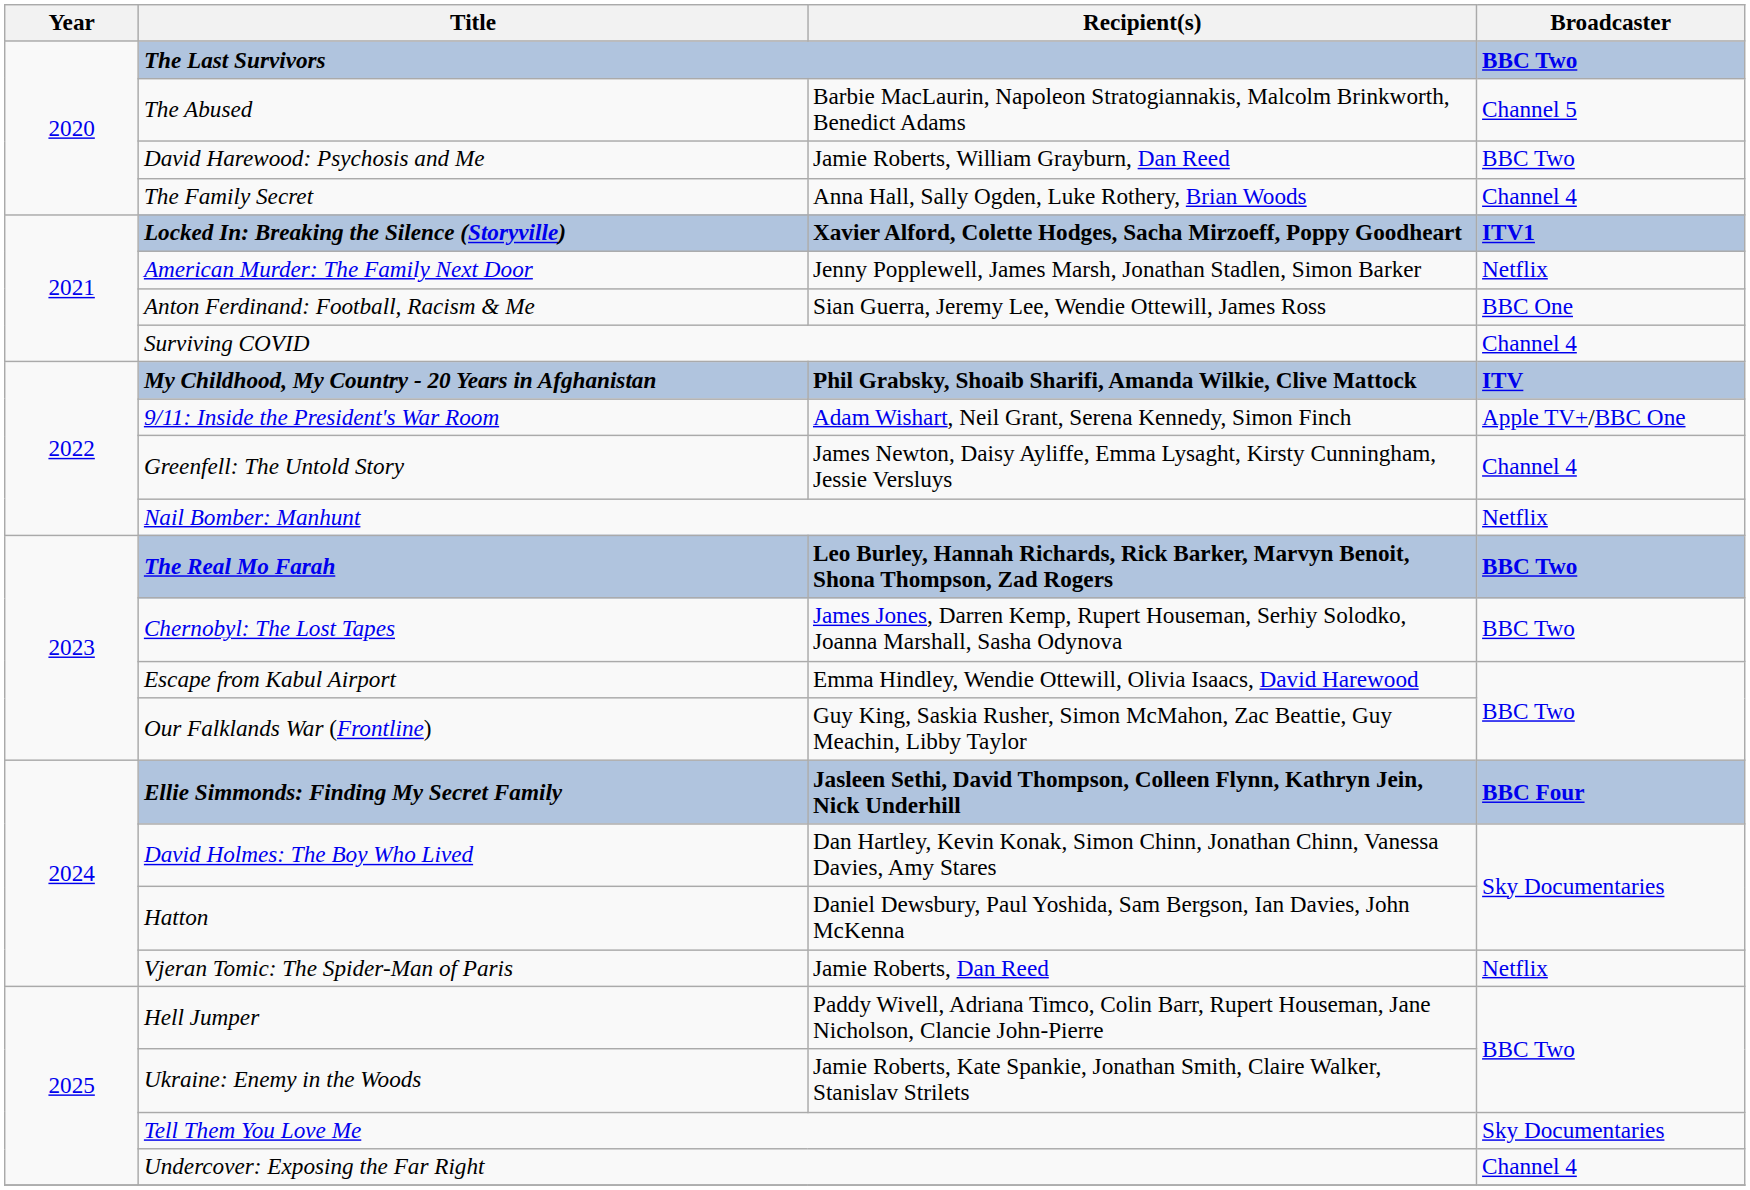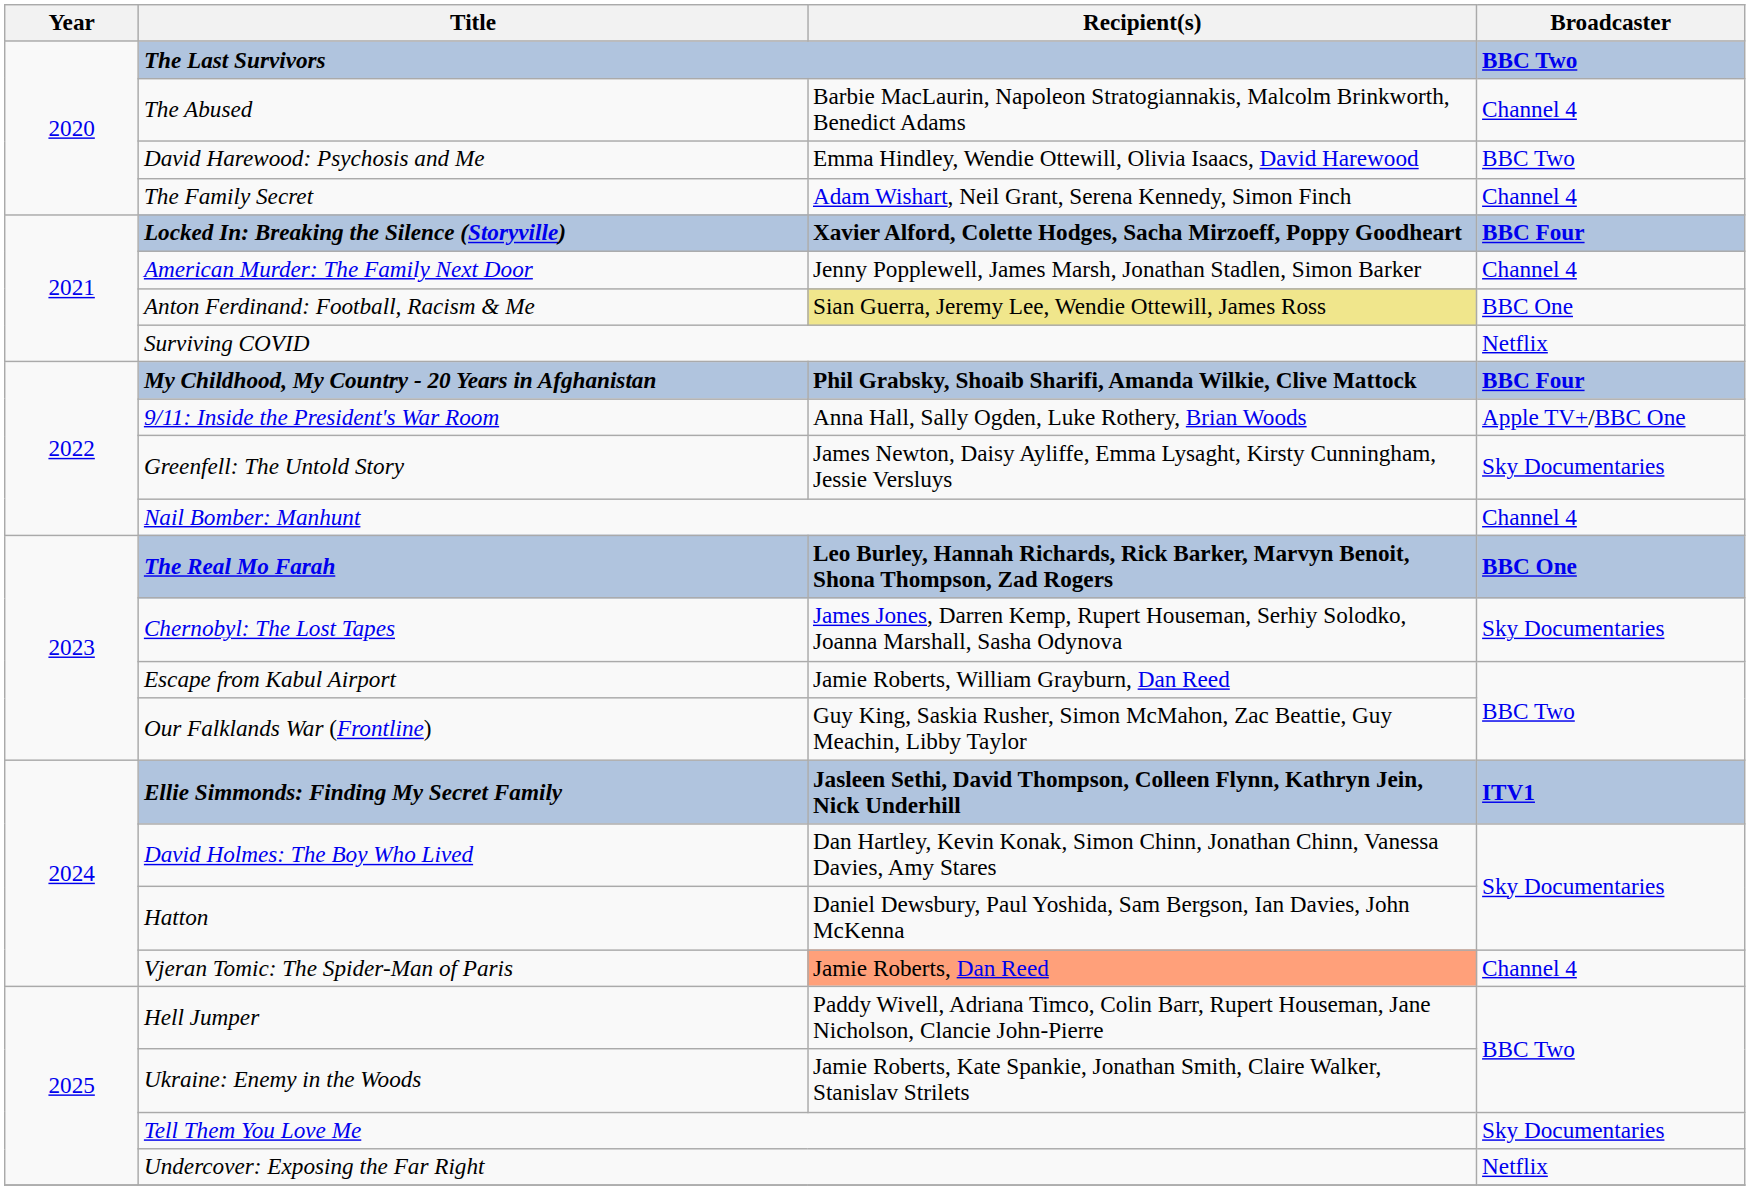 <table class="wikitable" width="95%">
 <tr>
 <th width=5%>Year</th>
 <th width=25%>Title</th>
 <th width=25%><strong>Recipient(s)</strong></th>
 <th width=10%><strong>Broadcaster</strong></th>
 </tr>
 <tr>
 <td rowspan="4" style="text-align:center;"><a href='#'>2020</a><br></td>
 <td colspan="2" style="background:#B0C4DE;"><strong><em>The Last Survivors</em></strong></td>
 <td style="background:#B0C4DE;"><strong><a href='#'>BBC Two</a></strong></td>
 </tr>
 <tr>
 <td><em>The Abused</em></td>
 <td>Barbie MacLaurin, Napoleon Stratogiannakis, Malcolm Brinkworth, Benedict Adams</td>
-<td><a href='#'>Channel 5</a></td>
+<td><a href='#'>Channel 4</a></td>
 </tr>
 <tr>
 <td><em>David Harewood: Psychosis and Me</em></td>
-<td>Jamie Roberts, William Grayburn, <a href='#'>Dan Reed</a></td>
+<td>Emma Hindley, Wendie Ottewill, Olivia Isaacs, <a href='#'>David Harewood</a></td>
 <td><a href='#'>BBC Two</a></td>
 </tr>
 <tr>
 <td><em>The Family Secret</em></td>
-<td>Anna Hall, Sally Ogden, Luke Rothery, <a href='#'>Brian Woods</a></td>
+<td><a href='#'>Adam Wishart</a>, Neil Grant, Serena Kennedy, Simon Finch</td>
 <td><a href='#'>Channel 4</a></td>
 </tr>
 <tr>
 <td rowspan="4" style="text-align:center;"><a href='#'>2021</a><br></td>
 <td style="background:#B0C4DE;"><strong><em>Locked In: Breaking the Silence (<a href='#'>Storyville</a>)</em></strong></td>
 <td style="background:#B0C4DE;"><strong>Xavier Alford, Colette Hodges, Sacha Mirzoeff, Poppy Goodheart</strong></td>
-<td style="background:#B0C4DE;"><strong><a href='#'>ITV1</a></strong></td>
+<td style="background:#B0C4DE;"><strong><a href='#'>BBC Four</a></strong></td>
 </tr>
 <tr>
 <td><em><a href='#'>American Murder: The Family Next Door</a></em></td>
 <td>Jenny Popplewell, James Marsh, Jonathan Stadlen, Simon Barker</td>
-<td><a href='#'>Netflix</a></td>
+<td><a href='#'>Channel 4</a></td>
 </tr>
 <tr>
 <td><em>Anton Ferdinand: Football, Racism & Me</em></td>
-<td>Sian Guerra, Jeremy Lee, Wendie Ottewill, James Ross</td>
+<td style="background: khaki;">Sian Guerra, Jeremy Lee, Wendie Ottewill, James Ross</td>
 <td><a href='#'>BBC One</a></td>
 </tr>
 <tr>
 <td colspan="2"><em>Surviving COVID</em></td>
-<td><a href='#'>Channel 4</a></td>
+<td><a href='#'>Netflix</a></td>
 </tr>
 <tr>
 <td rowspan="4" style="text-align:center;"><a href='#'>2022</a><br></td>
 <td style="background:#B0C4DE;"><strong><em>My Childhood, My Country - 20 Years in Afghanistan</em></strong></td>
 <td style="background:#B0C4DE;"><strong>Phil Grabsky, Shoaib Sharifi, Amanda Wilkie, Clive Mattock</strong></td>
-<td style="background:#B0C4DE;"><strong><a href='#'>ITV</a></strong></td>
+<td style="background:#B0C4DE;"><strong><a href='#'>BBC Four</a></strong></td>
 </tr>
 <tr>
 <td><em><a href='#'>9/11: Inside the President's War Room</a></em></td>
-<td><a href='#'>Adam Wishart</a>, Neil Grant, Serena Kennedy, Simon Finch</td>
+<td>Anna Hall, Sally Ogden, Luke Rothery, <a href='#'>Brian Woods</a></td>
 <td><a href='#'>Apple TV+</a>/<a href='#'>BBC One</a></td>
 </tr>
 <tr>
 <td><em>Greenfell: The Untold Story</em></td>
 <td>James Newton, Daisy Ayliffe, Emma Lysaght, Kirsty Cunningham, Jessie Versluys</td>
-<td><a href='#'>Channel 4</a></td>
+<td><a href='#'>Sky Documentaries</a></td>
 </tr>
 <tr>
 <td colspan="2"><em><a href='#'>Nail Bomber: Manhunt</a></em></td>
-<td><a href='#'>Netflix</a></td>
+<td><a href='#'>Channel 4</a></td>
 </tr>
 <tr>
 <td rowspan="4" style="text-align:center;"><a href='#'>2023</a><br></td>
 <td style="background:#B0C4DE;"><strong><em><a href='#'>The Real Mo Farah</a></em></strong></td>
 <td style="background:#B0C4DE;"><strong>Leo Burley, Hannah Richards, Rick Barker, Marvyn Benoit, Shona Thompson, Zad Rogers</strong></td>
-<td style="background:#B0C4DE;"><strong><a href='#'>BBC Two</a></strong></td>
+<td style="background:#B0C4DE;"><strong><a href='#'>BBC One</a></strong></td>
 </tr>
 <tr>
 <td><em><a href='#'>Chernobyl: The Lost Tapes</a></em></td>
 <td><a href='#'>James Jones</a>, Darren Kemp, Rupert Houseman, Serhiy Solodko, Joanna Marshall, Sasha Odynova</td>
-<td><a href='#'>BBC Two</a></td>
+<td><a href='#'>Sky Documentaries</a></td>
 </tr>
 <tr>
 <td><em>Escape from Kabul Airport</em></td>
-<td>Emma Hindley, Wendie Ottewill, Olivia Isaacs, <a href='#'>David Harewood</a></td>
+<td>Jamie Roberts, William Grayburn, <a href='#'>Dan Reed</a></td>
 <td rowspan="2"><a href='#'>BBC Two</a></td>
 </tr>
 <tr>
 <td><em>Our Falklands War</em> (<em><a href='#'>Frontline</a></em>)</td>
 <td>Guy King, Saskia Rusher, Simon McMahon, Zac Beattie, Guy Meachin, Libby Taylor</td>
 </tr>
 <tr>
 <td rowspan="4" style="text-align:center;"><a href='#'>2024</a><br></td>
 <td style="background:#B0C4DE;"><strong><em>Ellie Simmonds: Finding My Secret Family</em></strong></td>
 <td style="background:#B0C4DE;"><strong>Jasleen Sethi, David Thompson, Colleen Flynn, Kathryn Jein, Nick Underhill</strong></td>
-<td style="background:#B0C4DE;"><strong><a href='#'>BBC Four</a></strong></td>
+<td style="background:#B0C4DE;"><strong><a href='#'>ITV1</a></strong></td>
 </tr>
 <tr>
 <td><em><a href='#'>David Holmes: The Boy Who Lived</a></em></td>
 <td>Dan Hartley, Kevin Konak, Simon Chinn, Jonathan Chinn, Vanessa Davies, Amy Stares</td>
 <td rowspan="2"><a href='#'>Sky Documentaries</a></td>
 </tr>
 <tr>
 <td><em>Hatton</em></td>
 <td>Daniel Dewsbury, Paul Yoshida, Sam Bergson, Ian Davies, John McKenna</td>
 </tr>
 <tr>
 <td><em>Vjeran Tomic: The Spider-Man of Paris</em></td>
-<td>Jamie Roberts, <a href='#'>Dan Reed</a></td>
-<td><a href='#'>Netflix</a></td>
+<td style="background: lightsalmon;">Jamie Roberts, <a href='#'>Dan Reed</a></td>
+<td><a href='#'>Channel 4</a></td>
 </tr>
 <tr>
 <td rowspan="4" style="text-align:center;"><a href='#'>2025</a><br></td>
 <td><em>Hell Jumper</em></td>
 <td>Paddy Wivell, Adriana Timco, Colin Barr, Rupert Houseman, Jane Nicholson, Clancie John-Pierre</td>
 <td rowspan="2"><a href='#'>BBC Two</a></td>
 </tr>
 <tr>
 <td><em>Ukraine: Enemy in the Woods</em></td>
 <td>Jamie Roberts, Kate Spankie, Jonathan Smith, Claire Walker, Stanislav Strilets</td>
 </tr>
 <tr>
 <td colspan="2"><em><a href='#'>Tell Them You Love Me</a></em></td>
 <td><a href='#'>Sky Documentaries</a></td>
 </tr>
 <tr>
 <td colspan="2"><em>Undercover: Exposing the Far Right</em></td>
-<td><a href='#'>Channel 4</a></td>
+<td><a href='#'>Netflix</a></td>
 </tr>
 <tr>
 </tr>
 </table>
